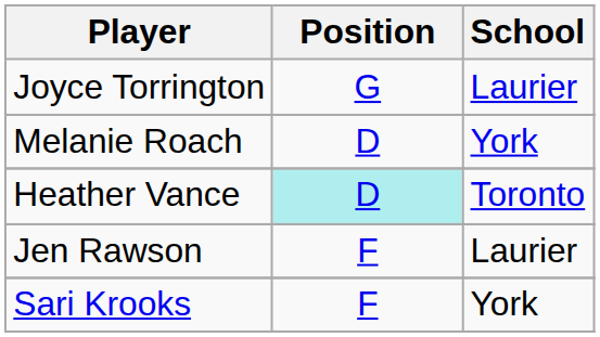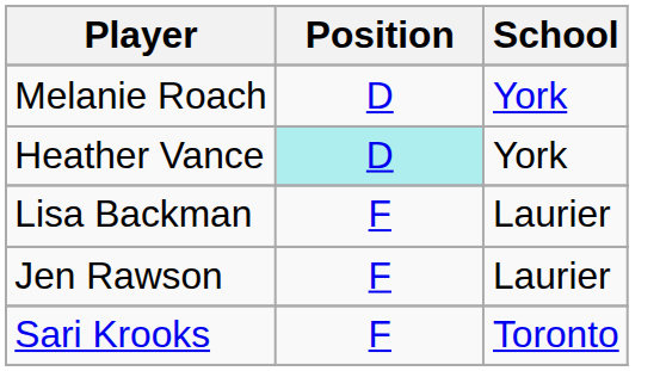 <table class="wikitable">
 <tr>
 <th>Player</th>
 <th>  Position  </th>
 <th>School</th>
-</tr>
-<tr>
-<td>Joyce Torrington</td>
-<td align=center><a href='#'>G</a></td>
-<td><a href='#'>Laurier</a></td>
 </tr>
 <tr>
 </tr>
 <tr>
 <td>Melanie Roach</td>
 <td align=center><a href='#'>D</a></td>
 <td><a href='#'>York</a></td>
 </tr>
 <tr>
 </tr>
 <tr>
 <td>Heather Vance</td>
 <td align=center style="background: paleturquoise;"><a href='#'>D</a></td>
-<td><a href='#'>Toronto</a></td>
+<td>York</td>
 </tr>
 <tr>
+</tr>
+<tr>
+<td>Lisa Backman</td>
+<td align=center><a href='#'>F</a></td>
+<td>Laurier</td>
 </tr>
 <tr>
 </tr>
 <tr>
 <td>Jen Rawson</td>
 <td align=center><a href='#'>F</a></td>
 <td>Laurier</td>
 </tr>
 <tr>
 </tr>
 <tr>
 <td><a href='#'>Sari Krooks</a></td>
 <td align=center><a href='#'>F</a></td>
-<td>York</td>
+<td><a href='#'>Toronto</a></td>
 </tr>
 <tr>
 </tr>
 </table>
